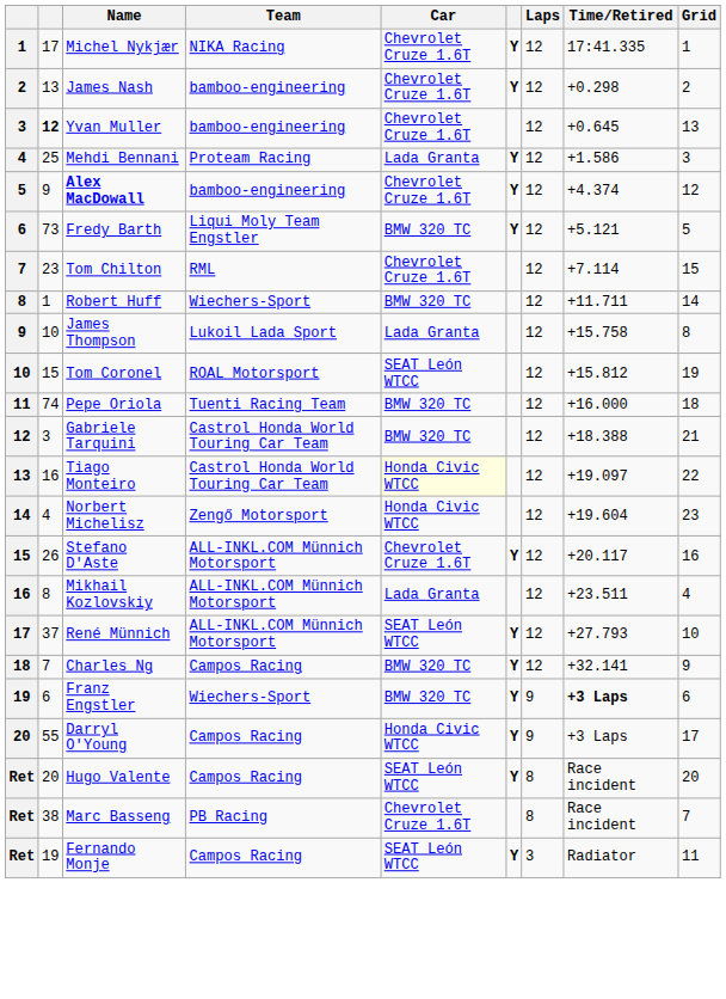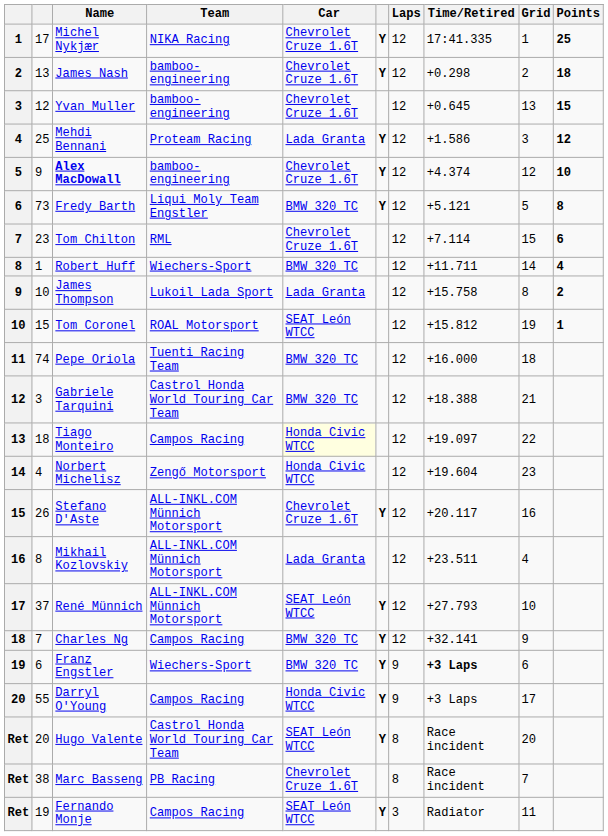 <table class="wikitable sortable" style="font-size: 95%;">
 <tr>
 <th></th>
 <th></th>
 <th>Name</th>
 <th>Team</th>
 <th>Car</th>
 <th></th>
 <th>Laps</th>
 <th>Time/Retired</th>
 <th>Grid</th>
+<th>Points</th>
 </tr>
 <tr>
 <th>1</th>
 <td>17</td>
 <td> <a href='#'>Michel Nykjær</a></td>
 <td><a href='#'>NIKA Racing</a></td>
 <td><a href='#'>Chevrolet Cruze 1.6T</a></td>
 <td align=center><strong><span>Y</span></strong></td>
 <td>12</td>
 <td>17:41.335</td>
 <td>1</td>
+<td><strong>25</strong></td>
 </tr>
 <tr>
 <th>2</th>
 <td>13</td>
 <td> <a href='#'>James Nash</a></td>
 <td><a href='#'>bamboo-engineering</a></td>
 <td><a href='#'>Chevrolet Cruze 1.6T</a></td>
 <td align=center><strong><span>Y</span></strong></td>
 <td>12</td>
 <td>+0.298</td>
 <td>2</td>
+<td><strong>18</strong></td>
 </tr>
 <tr>
 <th>3</th>
-<td><strong>12</strong></td>
+<td>12</td>
 <td> <a href='#'>Yvan Muller</a></td>
 <td><a href='#'>bamboo-engineering</a></td>
 <td><a href='#'>Chevrolet Cruze 1.6T</a></td>
 <td></td>
 <td>12</td>
 <td>+0.645</td>
 <td>13</td>
+<td><strong>15</strong></td>
 </tr>
 <tr>
 <th>4</th>
 <td>25</td>
 <td> <a href='#'>Mehdi Bennani</a></td>
 <td><a href='#'>Proteam Racing</a></td>
 <td><a href='#'>Lada Granta</a></td>
 <td align=center><strong><span>Y</span></strong></td>
 <td>12</td>
 <td>+1.586</td>
 <td>3</td>
+<td><strong>12</strong></td>
 </tr>
 <tr>
 <th>5</th>
 <td>9</td>
 <td> <strong><a href='#'>Alex MacDowall</a></strong></td>
 <td><a href='#'>bamboo-engineering</a></td>
 <td><a href='#'>Chevrolet Cruze 1.6T</a></td>
 <td align=center><strong><span>Y</span></strong></td>
 <td>12</td>
 <td>+4.374</td>
 <td>12</td>
+<td><strong>10</strong></td>
 </tr>
 <tr>
 <th>6</th>
 <td>73</td>
 <td> <a href='#'>Fredy Barth</a></td>
 <td><a href='#'>Liqui Moly Team Engstler</a></td>
 <td><a href='#'>BMW 320 TC</a></td>
 <td align=center><strong><span>Y</span></strong></td>
 <td>12</td>
 <td>+5.121</td>
 <td>5</td>
+<td><strong>8</strong></td>
 </tr>
 <tr>
 <th>7</th>
 <td>23</td>
 <td> <a href='#'>Tom Chilton</a></td>
 <td><a href='#'>RML</a></td>
 <td><a href='#'>Chevrolet Cruze 1.6T</a></td>
 <td></td>
 <td>12</td>
 <td>+7.114</td>
 <td>15</td>
+<td><strong>6</strong></td>
 </tr>
 <tr>
 <th>8</th>
 <td>1</td>
 <td> <a href='#'>Robert Huff</a></td>
 <td><a href='#'>Wiechers-Sport</a></td>
 <td><a href='#'>BMW 320 TC</a></td>
 <td></td>
 <td>12</td>
 <td>+11.711</td>
 <td>14</td>
+<td><strong>4</strong></td>
 </tr>
 <tr>
 <th>9</th>
 <td>10</td>
 <td> <a href='#'>James Thompson</a></td>
 <td><a href='#'>Lukoil Lada Sport</a></td>
 <td><a href='#'>Lada Granta</a></td>
 <td></td>
 <td>12</td>
 <td>+15.758</td>
 <td>8</td>
+<td><strong>2</strong></td>
 </tr>
 <tr>
 <th>10</th>
 <td>15</td>
 <td> <a href='#'>Tom Coronel</a></td>
 <td><a href='#'>ROAL Motorsport</a></td>
 <td><a href='#'>SEAT León WTCC</a></td>
 <td></td>
 <td>12</td>
 <td>+15.812</td>
 <td>19</td>
+<td><strong>1</strong></td>
 </tr>
 <tr>
 <th>11</th>
 <td>74</td>
 <td> <a href='#'>Pepe Oriola</a></td>
 <td><a href='#'>Tuenti Racing Team</a></td>
 <td><a href='#'>BMW 320 TC</a></td>
 <td></td>
 <td>12</td>
 <td>+16.000</td>
 <td>18</td>
+<td></td>
 </tr>
 <tr>
 <th>12</th>
 <td>3</td>
 <td> <a href='#'>Gabriele Tarquini</a></td>
 <td><a href='#'>Castrol Honda World Touring Car Team</a></td>
 <td><a href='#'>BMW 320 TC</a></td>
 <td></td>
 <td>12</td>
 <td>+18.388</td>
 <td>21</td>
+<td></td>
 </tr>
 <tr>
 <th>13</th>
-<td>16</td>
+<td>18</td>
 <td> <a href='#'>Tiago Monteiro</a></td>
-<td><a href='#'>Castrol Honda World Touring Car Team</a></td>
+<td><a href='#'>Campos Racing</a></td>
 <td style="background: lightyellow;"><a href='#'>Honda Civic WTCC</a></td>
 <td></td>
 <td>12</td>
 <td>+19.097</td>
 <td>22</td>
+<td></td>
 </tr>
 <tr>
 <th>14</th>
 <td>4</td>
 <td> <a href='#'>Norbert Michelisz</a></td>
 <td><a href='#'>Zengő Motorsport</a></td>
 <td><a href='#'>Honda Civic WTCC</a></td>
 <td></td>
 <td>12</td>
 <td>+19.604</td>
 <td>23</td>
+<td></td>
 </tr>
 <tr>
 <th>15</th>
 <td>26</td>
 <td> <a href='#'>Stefano D'Aste</a></td>
 <td><a href='#'>ALL-INKL.COM Münnich Motorsport</a></td>
 <td><a href='#'>Chevrolet Cruze 1.6T</a></td>
 <td align=center><strong><span>Y</span></strong></td>
 <td>12</td>
 <td>+20.117</td>
 <td>16</td>
+<td></td>
 </tr>
 <tr>
 <th>16</th>
 <td>8</td>
 <td> <a href='#'>Mikhail Kozlovskiy</a></td>
 <td><a href='#'>ALL-INKL.COM Münnich Motorsport</a></td>
 <td><a href='#'>Lada Granta</a></td>
 <td></td>
 <td>12</td>
 <td>+23.511</td>
 <td>4</td>
+<td></td>
 </tr>
 <tr>
 <th>17</th>
 <td>37</td>
 <td> <a href='#'>René Münnich</a></td>
 <td><a href='#'>ALL-INKL.COM Münnich Motorsport</a></td>
 <td><a href='#'>SEAT León WTCC</a></td>
 <td align=center><strong><span>Y</span></strong></td>
 <td>12</td>
 <td>+27.793</td>
 <td>10</td>
+<td></td>
 </tr>
 <tr>
 <th>18</th>
 <td>7</td>
 <td> <a href='#'>Charles Ng</a></td>
 <td><a href='#'>Campos Racing</a></td>
 <td><a href='#'>BMW 320 TC</a></td>
 <td align=center><strong><span>Y</span></strong></td>
 <td>12</td>
 <td>+32.141</td>
 <td>9</td>
+<td></td>
 </tr>
 <tr>
 <th>19</th>
 <td>6</td>
 <td> <a href='#'>Franz Engstler</a></td>
 <td><a href='#'>Wiechers-Sport</a></td>
 <td><a href='#'>BMW 320 TC</a></td>
 <td align=center><strong><span>Y</span></strong></td>
 <td>9</td>
 <td><strong>+3 Laps</strong></td>
 <td>6</td>
+<td></td>
 </tr>
 <tr>
 <th>20</th>
 <td>55</td>
 <td> <a href='#'>Darryl O'Young</a></td>
 <td><a href='#'>Campos Racing</a></td>
 <td><a href='#'>Honda Civic WTCC</a></td>
 <td align=center><strong><span>Y</span></strong></td>
 <td>9</td>
 <td>+3 Laps</td>
 <td>17</td>
+<td></td>
 </tr>
 <tr>
 <th>Ret</th>
 <td>20</td>
 <td> <a href='#'>Hugo Valente</a></td>
-<td><a href='#'>Campos Racing</a></td>
+<td><a href='#'>Castrol Honda World Touring Car Team</a></td>
 <td><a href='#'>SEAT León WTCC</a></td>
 <td align=center><strong><span>Y</span></strong></td>
 <td>8</td>
 <td>Race incident</td>
 <td>20</td>
+<td></td>
 </tr>
 <tr>
 <th>Ret</th>
 <td>38</td>
 <td> <a href='#'>Marc Basseng</a></td>
 <td><a href='#'>PB Racing</a></td>
 <td><a href='#'>Chevrolet Cruze 1.6T</a></td>
 <td></td>
 <td>8</td>
 <td>Race incident</td>
 <td>7</td>
+<td></td>
 </tr>
 <tr>
 <th>Ret</th>
 <td>19</td>
 <td> <a href='#'>Fernando Monje</a></td>
 <td><a href='#'>Campos Racing</a></td>
 <td><a href='#'>SEAT León WTCC</a></td>
 <td align=center><strong><span>Y</span></strong></td>
 <td>3</td>
 <td>Radiator</td>
 <td>11</td>
+<td></td>
 </tr>
 </table>
